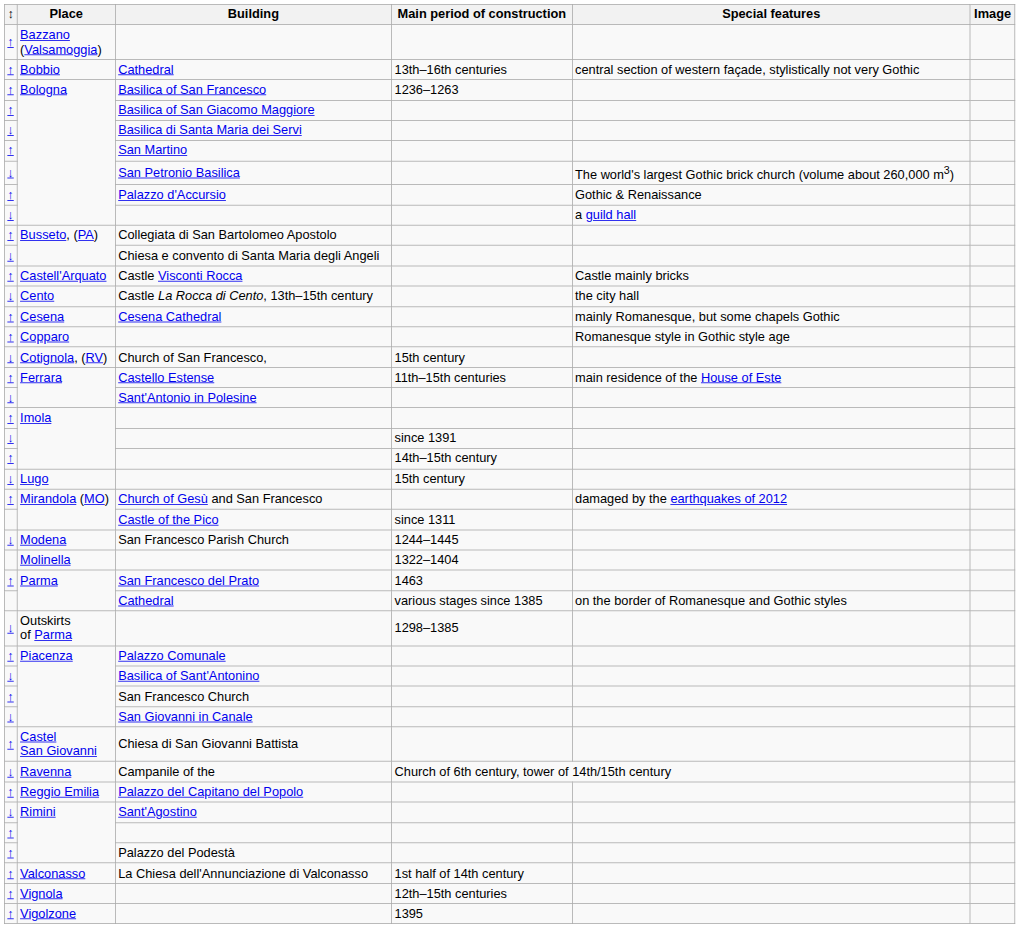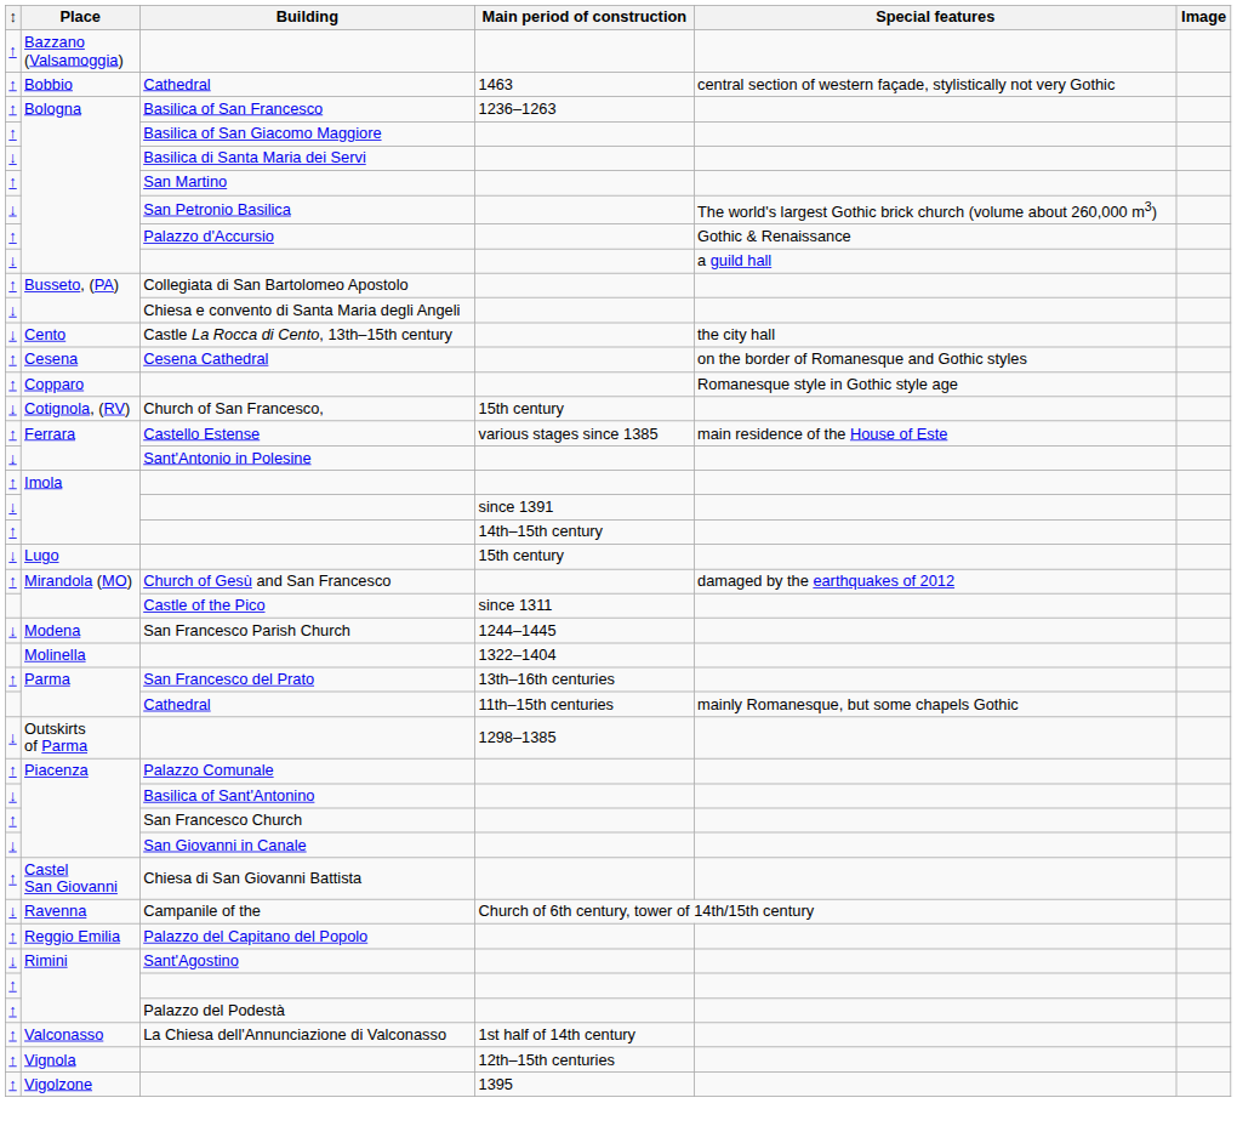 <table class="wikitable"  style="border:2px; width:100%;">
 <tr>
 <th>↕</th>
 <th>Place</th>
 <th>Building</th>
 <th>Main period of construction</th>
 <th>Special features</th>
 <th>Image</th>
 </tr>
 <tr>
 <td><a href='#'>↑</a></td>
 <td><a href='#'>Bazzano</a><br>(<a href='#'>Valsamoggia</a>)</td>
 <td></td>
 <td></td>
 <td></td>
 <td></td>
 </tr>
 <tr>
 <td><a href='#'>↑</a></td>
 <td><a href='#'>Bobbio</a></td>
 <td><a href='#'>Cathedral</a></td>
-<td>13th–16th centuries</td>
+<td>1463</td>
 <td>central section of western façade, stylistically not very Gothic</td>
 <td></td>
 </tr>
 <tr>
 <td><a href='#'>↑</a></td>
 <td valign=top rowspan=7><a href='#'>Bologna</a></td>
 <td><a href='#'>Basilica of San Francesco</a></td>
 <td>1236–1263</td>
 <td></td>
 <td></td>
 </tr>
 <tr>
 <td><a href='#'>↑</a></td>
 <td><a href='#'>Basilica of San Giacomo Maggiore</a></td>
 <td></td>
 <td></td>
 <td></td>
 </tr>
 <tr>
 <td><a href='#'>↓</a></td>
 <td><a href='#'>Basilica di Santa Maria dei Servi</a></td>
 <td></td>
 <td></td>
 <td></td>
 </tr>
 <tr>
 <td><a href='#'>↑</a></td>
 <td><a href='#'>San Martino</a></td>
 <td></td>
 <td></td>
 <td></td>
 </tr>
 <tr>
 <td><a href='#'>↓</a></td>
 <td><a href='#'>San Petronio Basilica</a></td>
 <td></td>
 <td>The world's largest Gothic brick church (volume about 260,000 m<sup>3</sup>)</td>
 <td></td>
 </tr>
 <tr>
 <td><a href='#'>↑</a></td>
 <td><a href='#'>Palazzo d'Accursio</a></td>
 <td></td>
 <td>Gothic & Renaissance</td>
 <td></td>
 </tr>
 <tr>
 <td><a href='#'>↓</a></td>
 <td></td>
 <td></td>
 <td>a <a href='#'>guild hall</a></td>
 <td></td>
 </tr>
 <tr>
 <td><a href='#'>↑</a></td>
 <td valign=top rowspan=2><a href='#'>Busseto</a>, (<a href='#'>PA</a>)</td>
 <td>Collegiata di San Bartolomeo Apostolo</td>
 <td></td>
 <td></td>
 <td></td>
 </tr>
 <tr>
 <td><a href='#'>↓</a></td>
 <td>Chiesa e convento di Santa Maria degli Angeli</td>
 <td></td>
 <td></td>
 <td></td>
 </tr>
 <tr>
-<td><a href='#'>↑</a></td>
-<td><a href='#'>Castell'Arquato</a></td>
-<td>Castle <a href='#'>Visconti Rocca</a></td>
-<td></td>
-<td>Castle mainly bricks</td>
-<td></td>
-</tr>
-<tr>
 <td><a href='#'>↓</a></td>
 <td><a href='#'>Cento</a></td>
 <td>Castle <em>La Rocca di Cento</em>, 13th–15th century</td>
 <td></td>
 <td>the city hall</td>
 <td></td>
 </tr>
 <tr>
 <td><a href='#'>↑</a></td>
 <td><a href='#'>Cesena</a></td>
 <td><a href='#'>Cesena Cathedral</a></td>
 <td></td>
-<td>mainly Romanesque, but some chapels Gothic</td>
+<td>on the border of Romanesque and Gothic styles</td>
 <td></td>
 </tr>
 <tr>
 <td><a href='#'>↑</a></td>
 <td><a href='#'>Copparo</a></td>
 <td></td>
 <td></td>
 <td>Romanesque style in Gothic style age</td>
 <td></td>
 </tr>
 <tr>
 <td><a href='#'>↓</a></td>
 <td><a href='#'>Cotignola</a>, (<a href='#'>RV</a>)</td>
 <td>Church of San Francesco,</td>
 <td>15th century</td>
 <td></td>
 <td></td>
 </tr>
 <tr>
 <td><a href='#'>↑</a></td>
 <td rowspan="2" style="vertical-align:top;"><a href='#'>Ferrara</a></td>
 <td><a href='#'>Castello Estense</a></td>
-<td>11th–15th centuries</td>
+<td>various stages since 1385</td>
 <td>main residence of the <a href='#'>House of Este</a></td>
 <td></td>
 </tr>
 <tr>
 <td><a href='#'>↓</a></td>
 <td {{ill><a href='#'>Sant'Antonio in Polesine</a></td>
 <td></td>
 <td></td>
 <td></td>
 </tr>
 <tr>
 <td><a href='#'>↑</a></td>
 <td rowspan="3" style="vertical-align:top;"><a href='#'>Imola</a></td>
 <td></td>
 <td></td>
 <td></td>
 <td></td>
 </tr>
 <tr>
 <td><a href='#'>↓</a></td>
 <td></td>
 <td>since 1391</td>
 <td></td>
 <td></td>
 </tr>
 <tr>
 <td><a href='#'>↑</a></td>
 <td></td>
 <td>14th–15th century</td>
 <td></td>
 <td></td>
 </tr>
 <tr>
 <td><a href='#'>↓</a></td>
 <td><a href='#'>Lugo</a></td>
 <td></td>
 <td>15th century</td>
 <td></td>
 <td><br></td>
 </tr>
 <tr>
 <td><a href='#'>↑</a></td>
 <td rowspan="2" style="vertical-align:top;"><a href='#'>Mirandola</a> (<a href='#'>MO</a>)</td>
 <td><a href='#'>Church of Gesù</a> and San Francesco</td>
 <td></td>
 <td>damaged by the <a href='#'>earthquakes of 2012</a></td>
 <td></td>
 </tr>
 <tr>
 <td></td>
 <td><a href='#'>Castle of the Pico</a></td>
 <td>since 1311</td>
 <td></td>
 <td></td>
 </tr>
 <tr>
 <td><a href='#'>↓</a></td>
 <td><a href='#'>Modena</a></td>
 <td>San Francesco Parish Church</td>
 <td>1244–1445</td>
 <td></td>
 <td></td>
 </tr>
 <tr>
 <td></td>
 <td><a href='#'>Molinella</a></td>
 <td></td>
 <td>1322–1404</td>
 <td></td>
 <td></td>
 </tr>
 <tr>
 <td><a href='#'>↑</a></td>
 <td rowspan="2" style="vertical-align:top;"><a href='#'>Parma</a></td>
 <td><a href='#'>San Francesco del Prato</a></td>
-<td>1463</td>
+<td>13th–16th centuries</td>
 <td></td>
 <td></td>
 </tr>
 <tr>
 <td></td>
 <td><a href='#'>Cathedral</a></td>
-<td>various stages since 1385</td>
-<td>on the border of Romanesque and Gothic styles</td>
+<td>11th–15th centuries</td>
+<td>mainly Romanesque, but some chapels Gothic</td>
 <td></td>
 </tr>
 <tr>
 <td><a href='#'>↓</a></td>
 <td>Outskirts<br>of <a href='#'>Parma</a></td>
 <td></td>
 <td>1298–1385</td>
 <td></td>
 <td></td>
 </tr>
 <tr>
 <td><a href='#'>↑</a></td>
 <td valign=top rowspan=4><a href='#'>Piacenza</a></td>
 <td><a href='#'>Palazzo Comunale</a></td>
 <td></td>
 <td></td>
 <td></td>
 </tr>
 <tr>
 <td><a href='#'>↓</a></td>
 <td><a href='#'>Basilica of Sant'Antonino</a></td>
 <td></td>
 <td></td>
 <td></td>
 </tr>
 <tr>
 <td><a href='#'>↑</a></td>
 <td>San Francesco Church</td>
 <td></td>
 <td></td>
 <td></td>
 </tr>
 <tr>
 <td><a href='#'>↓</a></td>
 <td><a href='#'>San Giovanni in Canale</a></td>
 <td></td>
 <td></td>
 <td></td>
 </tr>
 <tr>
 <td><a href='#'>↑</a></td>
 <td><a href='#'>Castel<br>San Giovanni</a></td>
 <td>Chiesa di San Giovanni Battista </td>
 <td></td>
 <td></td>
 <td></td>
 </tr>
 <tr>
 <td><a href='#'>↓</a></td>
 <td><a href='#'>Ravenna</a></td>
 <td>Campanile of the </td>
 <td colspan=2>Church of 6th century, tower of 14th/15th century</td>
 <td></td>
 </tr>
 <tr>
 <td><a href='#'>↑</a></td>
 <td><a href='#'>Reggio Emilia</a></td>
 <td><a href='#'>Palazzo del Capitano del Popolo</a></td>
 <td></td>
 <td></td>
 <td></td>
 </tr>
 <tr>
 <td><a href='#'>↓</a></td>
 <td valign=top rowspan=3><a href='#'>Rimini</a></td>
 <td><a href='#'>Sant'Agostino</a></td>
 <td></td>
 <td></td>
 <td></td>
 </tr>
 <tr>
 <td><a href='#'>↑</a></td>
 <td></td>
 <td></td>
 <td></td>
 <td></td>
 </tr>
 <tr>
 <td><a href='#'>↑</a></td>
 <td>Palazzo del Podestà</td>
 <td></td>
 <td></td>
 <td></td>
 </tr>
 <tr>
 <td><a href='#'>↑</a></td>
 <td><a href='#'>Valconasso</a></td>
 <td>La Chiesa dell'Annunciazione di Valconasso</td>
 <td>1st half of 14th century</td>
 <td></td>
 <td></td>
 </tr>
 <tr>
 <td><a href='#'>↑</a></td>
 <td><a href='#'>Vignola</a></td>
 <td></td>
 <td>12th–15th centuries</td>
 <td></td>
 <td></td>
 </tr>
 <tr>
 <td><a href='#'>↑</a></td>
 <td><a href='#'>Vigolzone</a></td>
 <td></td>
 <td>1395</td>
 <td></td>
 <td></td>
 </tr>
 </table>
